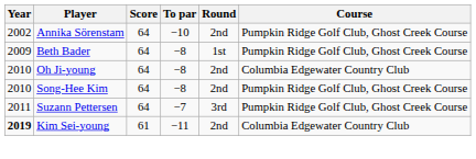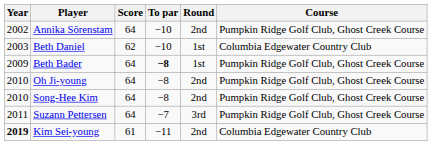 <table class=wikitable style="text-align:center">
 <tr>
 <th>Year</th>
 <th>Player</th>
 <th>Score</th>
 <th>To par</th>
 <th>Round</th>
 <th>Course</th>
 </tr>
 <tr>
 <td>2002</td>
 <td align=left><a href='#'>Annika Sörenstam</a></td>
 <td>64</td>
 <td>−10</td>
 <td>2nd</td>
 <td align=left>Pumpkin Ridge Golf Club, Ghost Creek Course</td>
 </tr>
 <tr>
+<td>2003</td>
+<td align=left><a href='#'>Beth Daniel</a></td>
+<td>62</td>
+<td>−10</td>
+<td>1st</td>
+<td align=left>Columbia Edgewater Country Club</td>
+</tr>
+<tr>
 <td>2009</td>
 <td align=left><a href='#'>Beth Bader</a></td>
 <td>64</td>
-<td>−8</td>
+<td><strong>−8</strong></td>
 <td>1st</td>
 <td align=left>Pumpkin Ridge Golf Club, Ghost Creek Course</td>
 </tr>
 <tr>
 <td>2010</td>
 <td align=left><a href='#'>Oh Ji-young</a></td>
 <td>64</td>
 <td>−8</td>
 <td>2nd</td>
-<td align=left>Columbia Edgewater Country Club</td>
+<td align=left>Pumpkin Ridge Golf Club, Ghost Creek Course</td>
 </tr>
 <tr>
 <td>2010</td>
 <td align=left><a href='#'>Song-Hee Kim</a></td>
 <td>64</td>
 <td>−8</td>
 <td>2nd</td>
 <td align=left>Pumpkin Ridge Golf Club, Ghost Creek Course</td>
 </tr>
 <tr>
 <td>2011</td>
 <td align=left><a href='#'>Suzann Pettersen</a></td>
 <td>64</td>
 <td>−7</td>
 <td>3rd</td>
 <td align=left>Pumpkin Ridge Golf Club, Ghost Creek Course</td>
 </tr>
 <tr>
 <td><strong>2019</strong></td>
 <td align=left><a href='#'>Kim Sei-young</a></td>
 <td>61</td>
 <td>−11</td>
 <td>2nd</td>
 <td align=left>Columbia Edgewater Country Club</td>
 </tr>
 </table>
